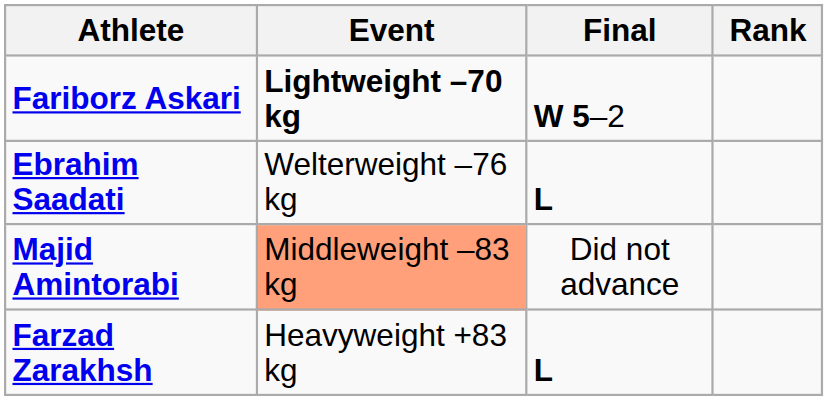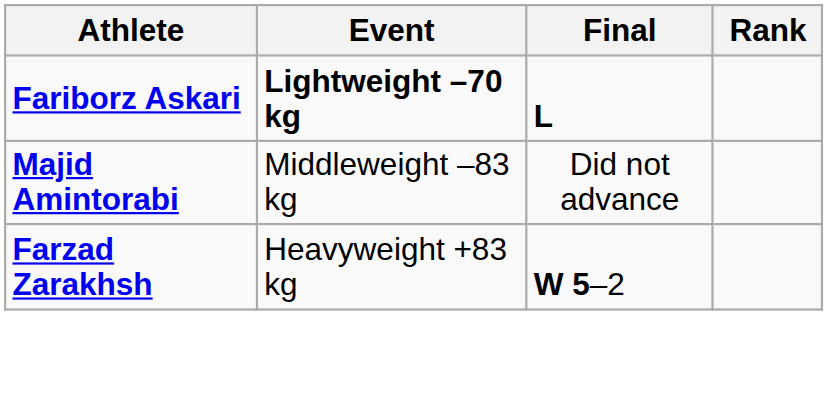 <table class="wikitable" width="60%" style="text-align:left; font-size:90%">
 <tr>
 <th width="12%">Athlete</th>
 <th width="12%">Event</th>
 <th width="9%">Final</th>
 <th width="3%">Rank</th>
 </tr>
 <tr>
 <td><strong><a href='#'>Fariborz Askari</a></strong></td>
 <td><strong>Lightweight –70 kg</strong></td>
-<td><br><strong>W</strong> <strong>5</strong>–2</td>
-<td align=center></td>
-</tr>
-<tr>
-<td><strong><a href='#'>Ebrahim Saadati</a></strong></td>
-<td>Welterweight –76 kg</td>
 <td><br><strong>L</strong></td>
 <td align=center></td>
 </tr>
 <tr>
 <td><strong><a href='#'>Majid Amintorabi</a></strong></td>
-<td style="background: lightsalmon;">Middleweight –83 kg</td>
+<td>Middleweight –83 kg</td>
 <td align=center>Did not advance</td>
 <td align=center></td>
 </tr>
 <tr>
 <td><strong><a href='#'>Farzad Zarakhsh</a></strong></td>
 <td>Heavyweight +83 kg</td>
-<td><br><strong>L</strong></td>
+<td><br><strong>W</strong> <strong>5</strong>–2</td>
 <td align=center></td>
 </tr>
 </table>
